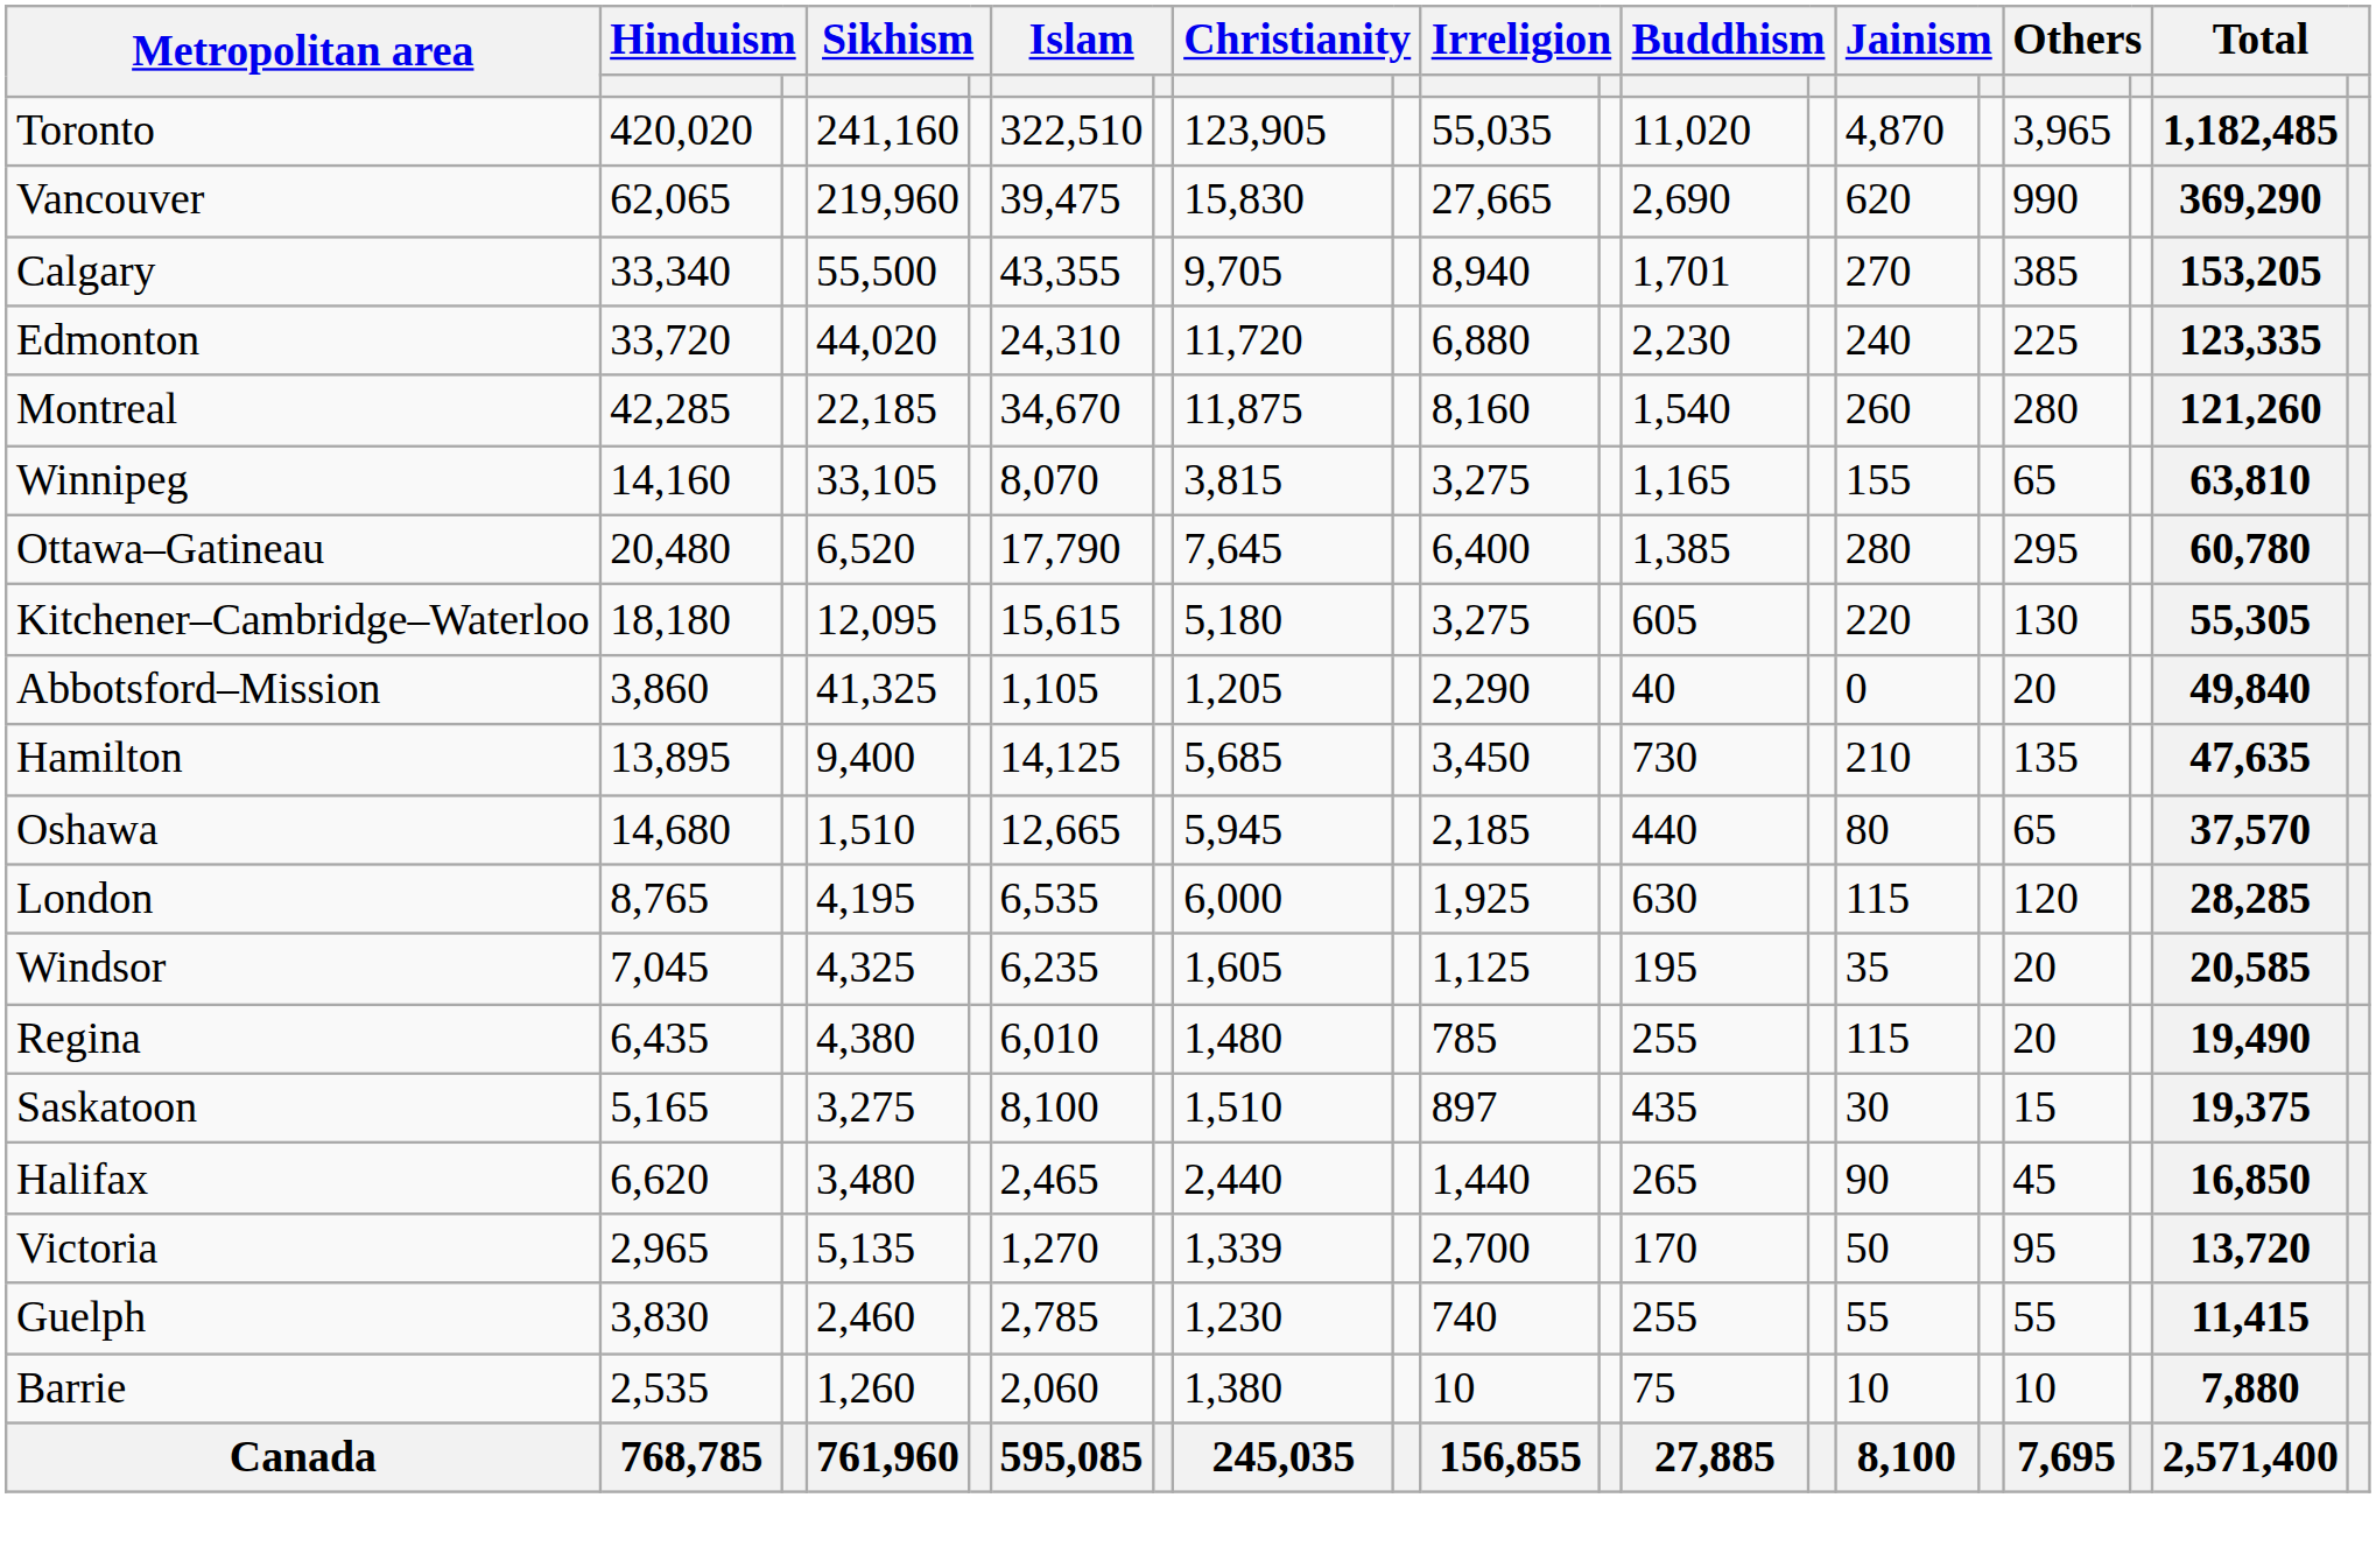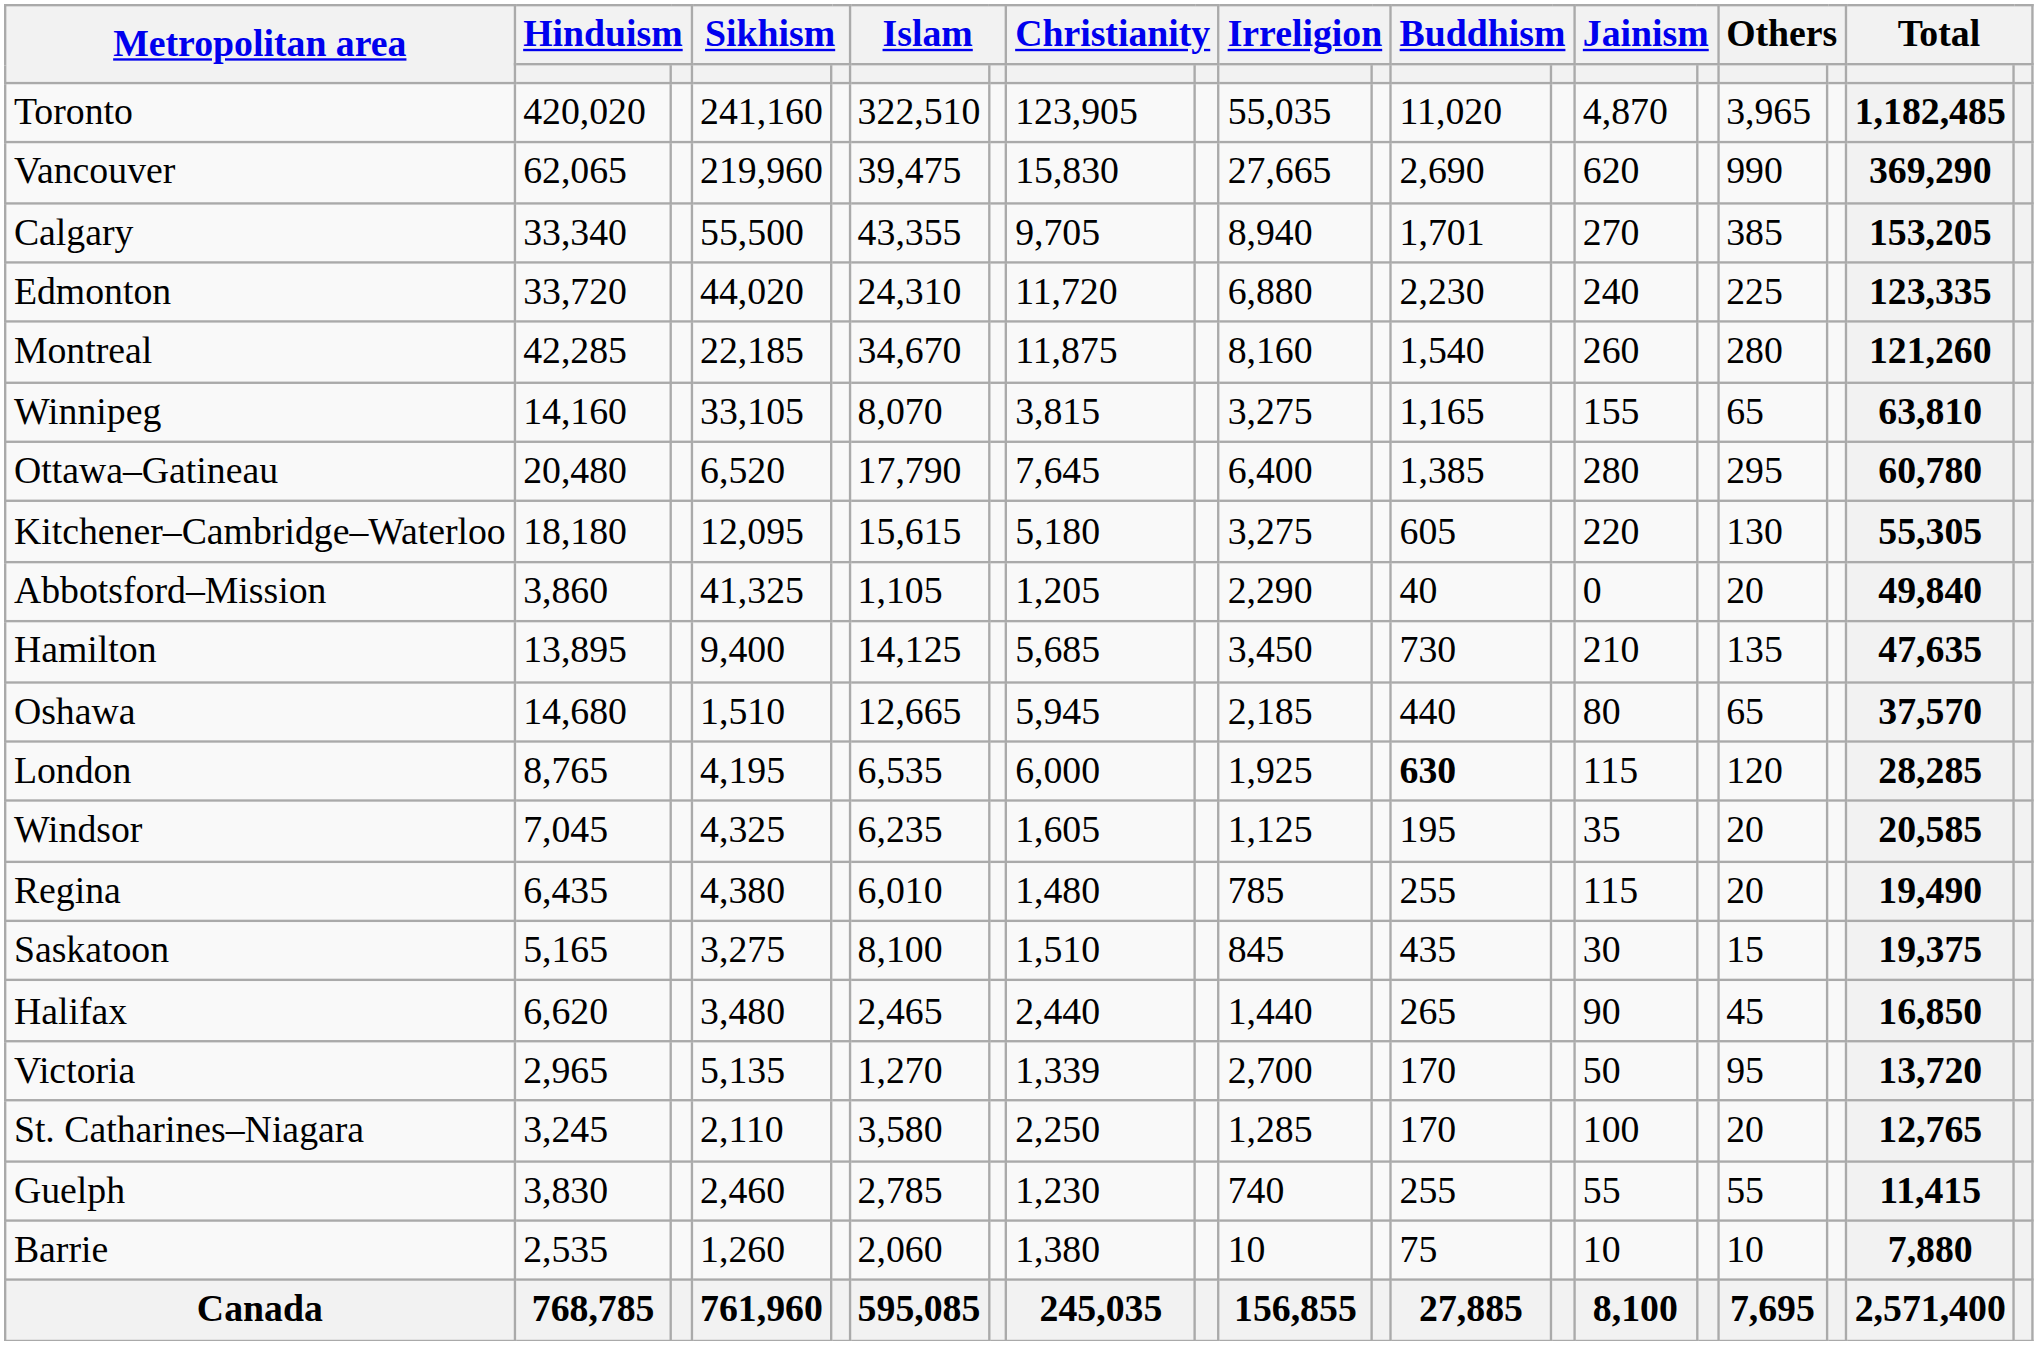 <table class="wikitable sortable">
 <tr>
 <th rowspan="2"><a href='#'>Metropolitan area</a></th>
 <th colspan="2"><a href='#'>Hinduism</a></th>
 <th colspan="2"><a href='#'>Sikhism</a></th>
 <th colspan="2"><a href='#'>Islam</a></th>
 <th colspan="2"><a href='#'>Christianity</a></th>
 <th colspan="2"><a href='#'>Irreligion</a></th>
 <th colspan="2"><a href='#'>Buddhism</a></th>
 <th colspan="2"><a href='#'>Jainism</a></th>
 <th colspan="2">Others</th>
 <th colspan="2">Total</th>
 </tr>
 <tr>
 <th><a href='#'></a></th>
 <th></th>
 <th></th>
 <th></th>
 <th></th>
 <th></th>
 <th></th>
 <th></th>
 <th></th>
 <th></th>
 <th></th>
 <th></th>
 <th></th>
 <th></th>
 <th></th>
 <th></th>
 <th></th>
 <th></th>
 </tr>
 <tr>
 <td>Toronto</td>
 <td>420,020</td>
 <td></td>
 <td>241,160</td>
 <td></td>
 <td>322,510</td>
 <td></td>
 <td>123,905</td>
 <td></td>
 <td>55,035</td>
 <td></td>
 <td>11,020</td>
 <td></td>
 <td>4,870</td>
 <td></td>
 <td>3,965</td>
 <td></td>
 <th>1,182,485</th>
 <th></th>
 </tr>
 <tr>
 <td>Vancouver</td>
 <td>62,065</td>
 <td></td>
 <td>219,960</td>
 <td></td>
 <td>39,475</td>
 <td></td>
 <td>15,830</td>
 <td></td>
 <td>27,665</td>
 <td></td>
 <td>2,690</td>
 <td></td>
 <td>620</td>
 <td></td>
 <td>990</td>
 <td></td>
 <th>369,290</th>
 <th></th>
 </tr>
 <tr>
 <td>Calgary</td>
 <td>33,340</td>
 <td></td>
 <td>55,500</td>
 <td></td>
 <td>43,355</td>
 <td></td>
 <td>9,705</td>
 <td></td>
 <td>8,940</td>
 <td></td>
 <td>1,701</td>
 <td></td>
 <td>270</td>
 <td></td>
 <td>385</td>
 <td></td>
 <th>153,205</th>
 <th></th>
 </tr>
 <tr>
 <td>Edmonton</td>
 <td>33,720</td>
 <td></td>
 <td>44,020</td>
 <td></td>
 <td>24,310</td>
 <td></td>
 <td>11,720</td>
 <td></td>
 <td>6,880</td>
 <td></td>
 <td>2,230</td>
 <td></td>
 <td>240</td>
 <td></td>
 <td>225</td>
 <td></td>
 <th>123,335</th>
 <th></th>
 </tr>
 <tr>
 <td>Montreal</td>
 <td>42,285</td>
 <td></td>
 <td>22,185</td>
 <td></td>
 <td>34,670</td>
 <td></td>
 <td>11,875</td>
 <td></td>
 <td>8,160</td>
 <td></td>
 <td>1,540</td>
 <td></td>
 <td>260</td>
 <td></td>
 <td>280</td>
 <td></td>
 <th>121,260</th>
 <th></th>
 </tr>
 <tr>
 <td>Winnipeg</td>
 <td>14,160</td>
 <td></td>
 <td>33,105</td>
 <td></td>
 <td>8,070</td>
 <td></td>
 <td>3,815</td>
 <td></td>
 <td>3,275</td>
 <td></td>
 <td>1,165</td>
 <td></td>
 <td>155</td>
 <td></td>
 <td>65</td>
 <td></td>
 <th>63,810</th>
 <th></th>
 </tr>
 <tr>
 <td>Ottawa–Gatineau</td>
 <td>20,480</td>
 <td></td>
 <td>6,520</td>
 <td></td>
 <td>17,790</td>
 <td></td>
 <td>7,645</td>
 <td></td>
 <td>6,400</td>
 <td></td>
 <td>1,385</td>
 <td></td>
 <td>280</td>
 <td></td>
 <td>295</td>
 <td></td>
 <th>60,780</th>
 <th></th>
 </tr>
 <tr>
 <td>Kitchener–Cambridge–Waterloo</td>
 <td>18,180</td>
 <td></td>
 <td>12,095</td>
 <td></td>
 <td>15,615</td>
 <td></td>
 <td>5,180</td>
 <td></td>
 <td>3,275</td>
 <td></td>
 <td>605</td>
 <td></td>
 <td>220</td>
 <td></td>
 <td>130</td>
 <td></td>
 <th>55,305</th>
 <th></th>
 </tr>
 <tr>
 <td>Abbotsford–Mission</td>
 <td>3,860</td>
 <td></td>
 <td>41,325</td>
 <td></td>
 <td>1,105</td>
 <td></td>
 <td>1,205</td>
 <td></td>
 <td>2,290</td>
 <td></td>
 <td>40</td>
 <td></td>
 <td>0</td>
 <td></td>
 <td>20</td>
 <td></td>
 <th>49,840</th>
 <th></th>
 </tr>
 <tr>
 <td>Hamilton</td>
 <td>13,895</td>
 <td></td>
 <td>9,400</td>
 <td></td>
 <td>14,125</td>
 <td></td>
 <td>5,685</td>
 <td></td>
 <td>3,450</td>
 <td></td>
 <td>730</td>
 <td></td>
 <td>210</td>
 <td></td>
 <td>135</td>
 <td></td>
 <th>47,635</th>
 <th></th>
 </tr>
 <tr>
 <td>Oshawa</td>
 <td>14,680</td>
 <td></td>
 <td>1,510</td>
 <td></td>
 <td>12,665</td>
 <td></td>
 <td>5,945</td>
 <td></td>
 <td>2,185</td>
 <td></td>
 <td>440</td>
 <td></td>
 <td>80</td>
 <td></td>
 <td>65</td>
 <td></td>
 <th>37,570</th>
 <th></th>
 </tr>
 <tr>
 <td>London</td>
 <td>8,765</td>
 <td></td>
 <td>4,195</td>
 <td></td>
 <td>6,535</td>
 <td></td>
 <td>6,000</td>
 <td></td>
 <td>1,925</td>
 <td></td>
-<td>630</td>
+<td><strong>630</strong></td>
 <td></td>
 <td>115</td>
 <td></td>
 <td>120</td>
 <td></td>
 <th>28,285</th>
 <th></th>
 </tr>
 <tr>
 <td>Windsor</td>
 <td>7,045</td>
 <td></td>
 <td>4,325</td>
 <td></td>
 <td>6,235</td>
 <td></td>
 <td>1,605</td>
 <td></td>
 <td>1,125</td>
 <td></td>
 <td>195</td>
 <td></td>
 <td>35</td>
 <td></td>
 <td>20</td>
 <td></td>
 <th>20,585</th>
 <th></th>
 </tr>
 <tr>
 <td>Regina</td>
 <td>6,435</td>
 <td></td>
 <td>4,380</td>
 <td></td>
 <td>6,010</td>
 <td></td>
 <td>1,480</td>
 <td></td>
 <td>785</td>
 <td></td>
 <td>255</td>
 <td></td>
 <td>115</td>
 <td></td>
 <td>20</td>
 <td></td>
 <th>19,490</th>
 <th></th>
 </tr>
 <tr>
 <td>Saskatoon</td>
 <td>5,165</td>
 <td></td>
 <td>3,275</td>
 <td></td>
 <td>8,100</td>
 <td></td>
 <td>1,510</td>
 <td></td>
-<td>897</td>
+<td>845</td>
 <td></td>
 <td>435</td>
 <td></td>
 <td>30</td>
 <td></td>
 <td>15</td>
 <td></td>
 <th>19,375</th>
 <th></th>
 </tr>
 <tr>
 <td>Halifax</td>
 <td>6,620</td>
 <td></td>
 <td>3,480</td>
 <td></td>
 <td>2,465</td>
 <td></td>
 <td>2,440</td>
 <td></td>
 <td>1,440</td>
 <td></td>
 <td>265</td>
 <td></td>
 <td>90</td>
 <td></td>
 <td>45</td>
 <td></td>
 <th>16,850</th>
 <th></th>
 </tr>
 <tr>
 <td>Victoria</td>
 <td>2,965</td>
 <td></td>
 <td>5,135</td>
 <td></td>
 <td>1,270</td>
 <td></td>
 <td>1,339</td>
 <td></td>
 <td>2,700</td>
 <td></td>
 <td>170</td>
 <td></td>
 <td>50</td>
 <td></td>
 <td>95</td>
 <td></td>
 <th>13,720</th>
+<th></th>
+</tr>
+<tr>
+<td>St. Catharines–Niagara</td>
+<td>3,245</td>
+<td></td>
+<td>2,110</td>
+<td></td>
+<td>3,580</td>
+<td></td>
+<td>2,250</td>
+<td></td>
+<td>1,285</td>
+<td></td>
+<td>170</td>
+<td></td>
+<td>100</td>
+<td></td>
+<td>20</td>
+<td></td>
+<th>12,765</th>
 <th></th>
 </tr>
 <tr>
 <td>Guelph</td>
 <td>3,830</td>
 <td></td>
 <td>2,460</td>
 <td></td>
 <td>2,785</td>
 <td></td>
 <td>1,230</td>
 <td></td>
 <td>740</td>
 <td></td>
 <td>255</td>
 <td></td>
 <td>55</td>
 <td></td>
 <td>55</td>
 <td></td>
 <th>11,415</th>
 <th></th>
 </tr>
 <tr>
 <td>Barrie</td>
 <td>2,535</td>
 <td></td>
 <td>1,260</td>
 <td></td>
 <td>2,060</td>
 <td></td>
 <td>1,380</td>
 <td></td>
 <td>10</td>
 <td></td>
 <td>75</td>
 <td></td>
 <td>10</td>
 <td></td>
 <td>10</td>
 <td></td>
 <th>7,880</th>
 <th></th>
 </tr>
 <tr>
 <th>Canada</th>
 <th>768,785</th>
 <th></th>
 <th>761,960</th>
 <th></th>
 <th>595,085</th>
 <th></th>
 <th>245,035</th>
 <th></th>
 <th>156,855</th>
 <th></th>
 <th>27,885</th>
 <th></th>
 <th>8,100</th>
 <th></th>
 <th>7,695</th>
 <th></th>
 <th>2,571,400</th>
 <th></th>
 </tr>
 </table>
